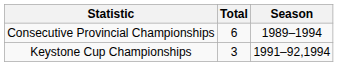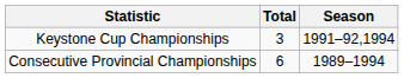 <table class="wikitable">
 <tr>
 <th>Statistic</th>
 <th>Total</th>
 <th>Season</th>
 </tr>
 <tr align="center">
+<td>Keystone Cup Championships</td>
+<td>3</td>
+<td>1991–92,1994</td>
+</tr>
+<tr align="center">
 <td>Consecutive Provincial Championships</td>
 <td>6</td>
 <td>1989–1994</td>
 </tr>
-<tr align="center">
-<td>Keystone Cup Championships</td>
-<td>3</td>
-<td>1991–92,1994</td>
-</tr>
 </table>
